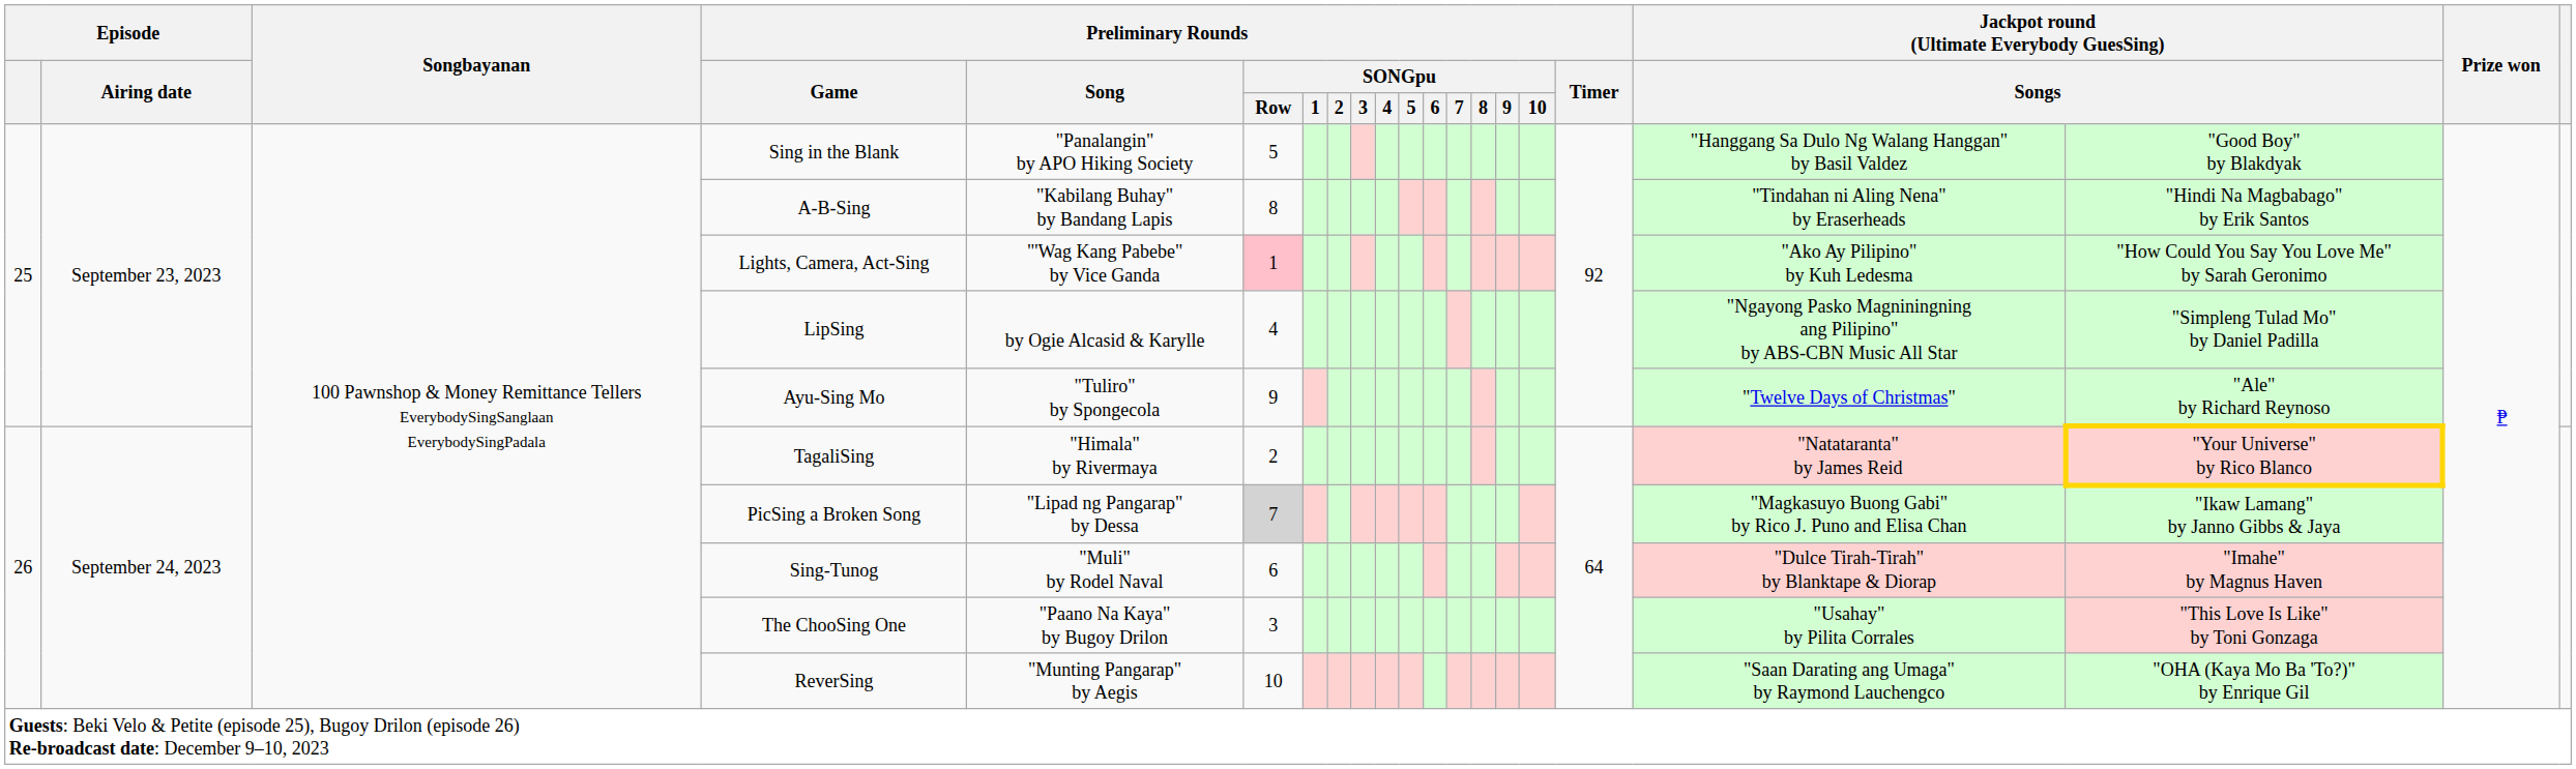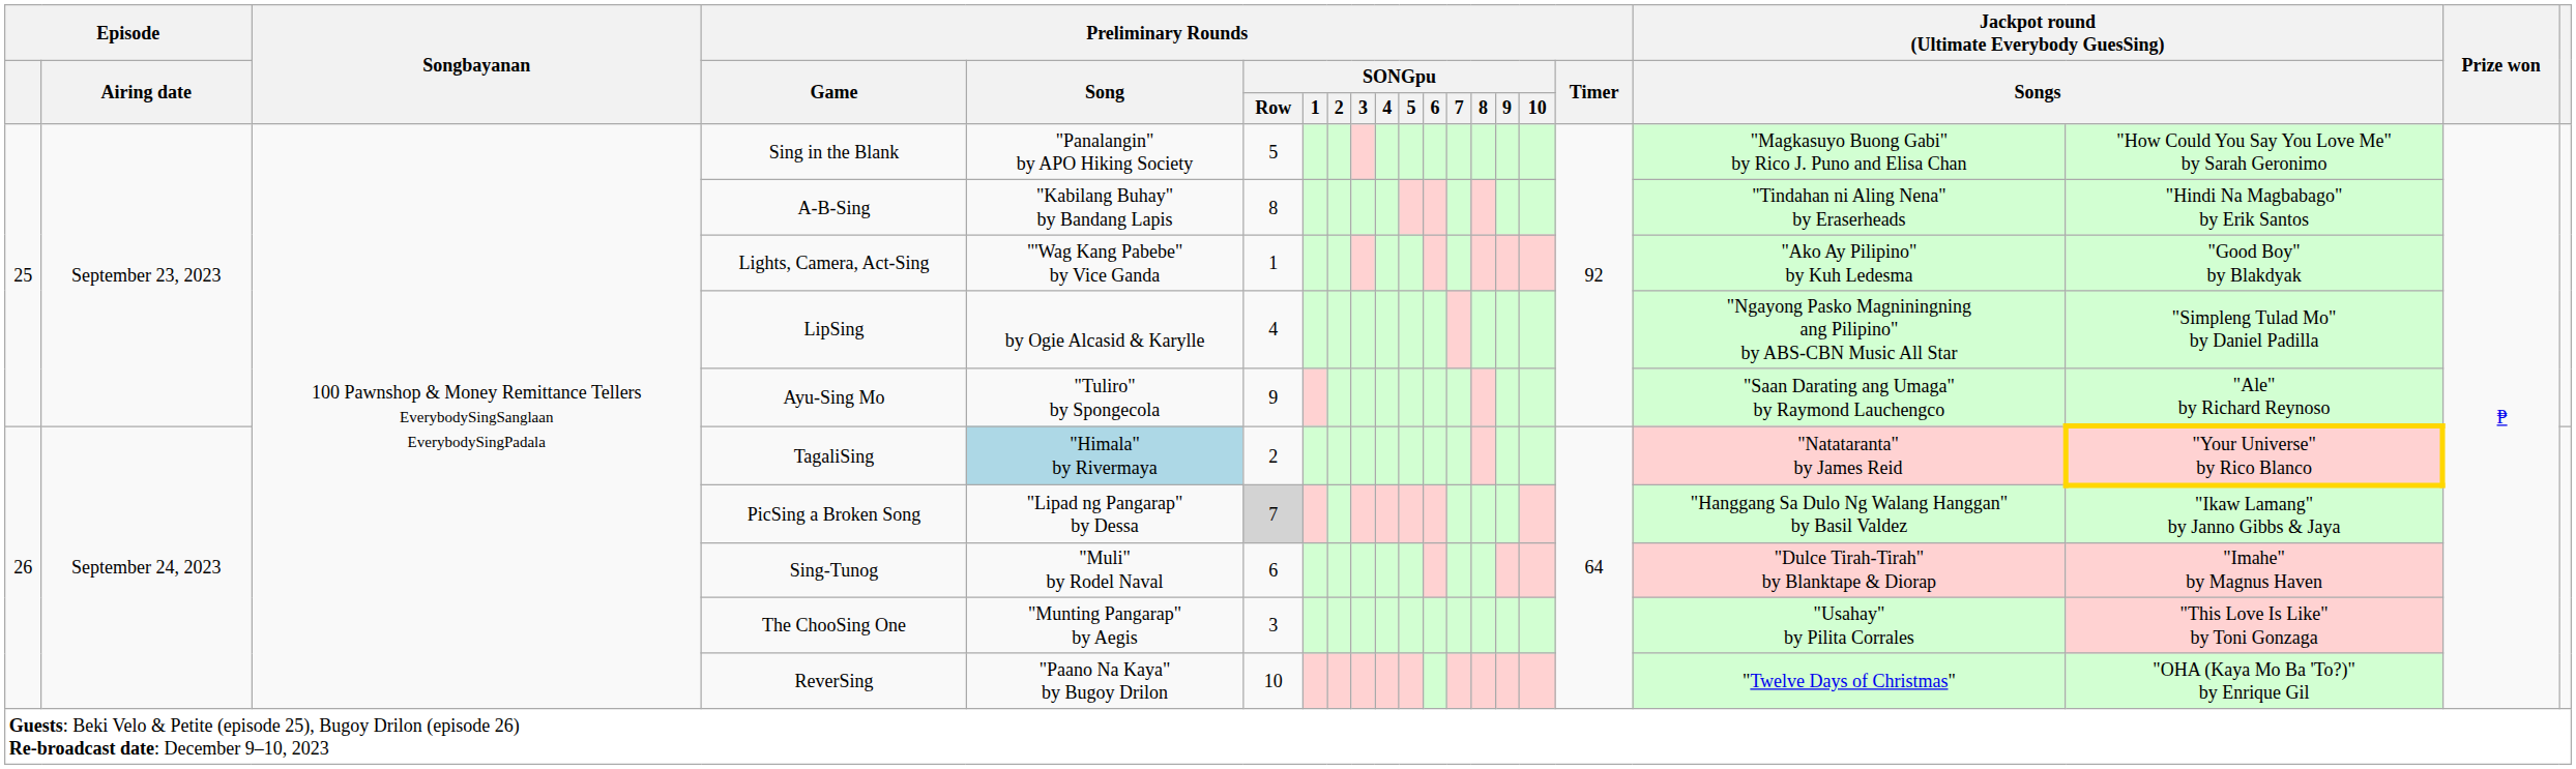 <table class="wikitable" style="text-align:center; font-size:90%; line-height:18px;" width="100%">
 <tr>
 <th colspan="2">Episode</th>
 <th rowspan="3">Songbayanan</th>
 <th colspan="14">Preliminary Rounds</th>
 <th colspan="2">Jackpot round<br><strong>(Ultimate Everybody GuesSing)</strong></th>
 <th rowspan="3">Prize won</th>
 <th rowspan="3"></th>
 </tr>
 <tr>
 <th rowspan="2"></th>
 <th rowspan="2">Airing date</th>
 <th rowspan="2">Game</th>
 <th rowspan="2">Song</th>
 <th colspan="11">SONGpu</th>
 <th rowspan="2">Timer</th>
 <th colspan="2" rowspan="2">Songs</th>
 </tr>
 <tr>
 <th>Row</th>
 <th>1</th>
 <th>2</th>
 <th>3</th>
 <th>4</th>
 <th>5</th>
 <th>6</th>
 <th>7</th>
 <th>8</th>
 <th>9</th>
 <th>10</th>
 </tr>
 <tr>
 <td rowspan="5">25</td>
 <td rowspan="5">September 23, 2023</td>
 <td rowspan="10">100 Pawnshop & Money Remittance Tellers<br><small>EverybodySingSanglaan<br>EverybodySingPadala</small></td>
 <td>Sing in the Blank</td>
 <td>"Panalangin"<br>by APO Hiking Society</td>
 <td>5</td>
 <td style="background:#D2FFD2"></td>
 <td style="background:#D2FFD2"></td>
 <td style="background:#FFD2D2"></td>
 <td style="background:#D2FFD2"></td>
 <td style="background:#D2FFD2"></td>
 <td style="background:#D2FFD2"></td>
 <td style="background:#D2FFD2"></td>
 <td style="background:#D2FFD2"></td>
 <td style="background:#D2FFD2"></td>
 <td style="background:#D2FFD2"></td>
 <td rowspan="5">92<br></td>
-<td style="background:#D2FFD2">"Hanggang Sa Dulo Ng Walang Hanggan"<br>by Basil Valdez</td>
-<td style="background:#D2FFD2">"Good Boy"<br>by Blakdyak</td>
+<td style="background:#D2FFD2">"Magkasuyo Buong Gabi"<br>by Rico J. Puno and Elisa Chan</td>
+<td style="background:#D2FFD2">"How Could You Say You Love Me"<br>by Sarah Geronimo</td>
 <td rowspan="10"><a href='#'>₱</a></td>
 <td rowspan="5"><br></td>
 </tr>
 <tr>
 <td>A-B-Sing</td>
 <td>"Kabilang Buhay"<br>by Bandang Lapis</td>
 <td>8</td>
 <td style="background:#D2FFD2"></td>
 <td style="background:#D2FFD2"></td>
 <td style="background:#D2FFD2"></td>
 <td style="background:#D2FFD2"></td>
 <td style="background:#FFD2D2"></td>
 <td style="background:#FFD2D2"></td>
 <td style="background:#D2FFD2"></td>
 <td style="background:#FFD2D2"></td>
 <td style="background:#D2FFD2"></td>
 <td style="background:#D2FFD2"></td>
 <td style="background:#D2FFD2">"Tindahan ni Aling Nena"<br>by Eraserheads</td>
 <td style="background:#D2FFD2">"Hindi Na Magbabago"<br>by Erik Santos</td>
 </tr>
 <tr>
 <td>Lights, Camera, Act-Sing</td>
 <td>"'Wag Kang Pabebe"<br>by Vice Ganda</td>
-<td style="background: pink;">1</td>
+<td>1</td>
 <td style="background:#D2FFD2"></td>
 <td style="background:#D2FFD2"></td>
 <td style="background:#FFD2D2"></td>
 <td style="background:#D2FFD2"></td>
 <td style="background:#D2FFD2"></td>
 <td style="background:#FFD2D2"></td>
 <td style="background:#D2FFD2"></td>
 <td style="background:#FFD2D2"></td>
 <td style="background:#FFD2D2"></td>
 <td style="background:#FFD2D2"></td>
 <td style="background:#D2FFD2">"Ako Ay Pilipino"<br>by Kuh Ledesma</td>
-<td style="background:#D2FFD2">"How Could You Say You Love Me"<br>by Sarah Geronimo</td>
+<td style="background:#D2FFD2">"Good Boy"<br>by Blakdyak</td>
 </tr>
 <tr>
 <td>LipSing</td>
 <td><br>by Ogie Alcasid & Karylle</td>
 <td>4</td>
 <td style="background:#D2FFD2"></td>
 <td style="background:#D2FFD2"></td>
 <td style="background:#D2FFD2"></td>
 <td style="background:#D2FFD2"></td>
 <td style="background:#D2FFD2"></td>
 <td style="background:#D2FFD2"></td>
 <td style="background:#FFD2D2"></td>
 <td style="background:#D2FFD2"></td>
 <td style="background:#D2FFD2"></td>
 <td style="background:#D2FFD2"></td>
 <td style="background:#D2FFD2">"Ngayong Pasko Magniningning<br>ang Pilipino"<br>by ABS-CBN Music All Star</td>
 <td style="background:#D2FFD2">"Simpleng Tulad Mo"<br>by Daniel Padilla</td>
 </tr>
 <tr>
 <td>Ayu-Sing Mo</td>
 <td>"Tuliro"<br>by Spongecola</td>
 <td>9</td>
 <td style="background:#FFD2D2"></td>
 <td style="background:#D2FFD2"></td>
 <td style="background:#D2FFD2"></td>
 <td style="background:#D2FFD2"></td>
 <td style="background:#D2FFD2"></td>
 <td style="background:#D2FFD2"></td>
 <td style="background:#D2FFD2"></td>
 <td style="background:#FFD2D2"></td>
 <td style="background:#D2FFD2"></td>
 <td style="background:#D2FFD2"></td>
-<td style="background:#D2FFD2">"<a href='#'>Twelve Days of Christmas</a>"</td>
+<td style="background:#D2FFD2">"Saan Darating ang Umaga"<br>by Raymond Lauchengco</td>
 <td style="background:#D2FFD2">"Ale"<br>by Richard Reynoso</td>
 </tr>
 <tr>
 <td rowspan="5">26</td>
 <td rowspan="5">September 24, 2023</td>
 <td>TagaliSing</td>
-<td>"Himala"<br>by Rivermaya</td>
+<td style="background: lightblue;">"Himala"<br>by Rivermaya</td>
 <td>2</td>
 <td style="background:#D2FFD2"></td>
 <td style="background:#D2FFD2"></td>
 <td style="background:#D2FFD2"></td>
 <td style="background:#D2FFD2"></td>
 <td style="background:#D2FFD2"></td>
 <td style="background:#D2FFD2"></td>
 <td style="background:#D2FFD2"></td>
 <td style="background:#FFD2D2"></td>
 <td style="background:#D2FFD2"></td>
 <td style="background:#D2FFD2"></td>
 <td rowspan="5">64<br></td>
 <td style="background:#FFD2D2">"Natataranta"<br>by James Reid</td>
 <td style="background: #FFD2D2; border:solid 4px #FFD700;">"Your Universe"<br>by Rico Blanco</td>
 <td rowspan="5"><br></td>
 </tr>
 <tr>
 <td>PicSing a Broken Song</td>
 <td>"Lipad ng Pangarap"<br>by Dessa</td>
 <td style="background: lightgrey;">7</td>
 <td style="background:#FFD2D2"></td>
 <td style="background:#D2FFD2"></td>
 <td style="background:#FFD2D2"></td>
 <td style="background:#FFD2D2"></td>
 <td style="background:#FFD2D2"></td>
 <td style="background:#FFD2D2"></td>
 <td style="background:#D2FFD2"></td>
 <td style="background:#D2FFD2"></td>
 <td style="background:#D2FFD2"></td>
 <td style="background:#FFD2D2"></td>
-<td style="background:#D2FFD2">"Magkasuyo Buong Gabi"<br>by Rico J. Puno and Elisa Chan</td>
+<td style="background:#D2FFD2">"Hanggang Sa Dulo Ng Walang Hanggan"<br>by Basil Valdez</td>
 <td style="background:#D2FFD2">"Ikaw Lamang"<br>by Janno Gibbs & Jaya</td>
 </tr>
 <tr>
 <td>Sing-Tunog</td>
 <td>"Muli"<br>by Rodel Naval</td>
 <td>6</td>
 <td style="background:#D2FFD2"></td>
 <td style="background:#D2FFD2"></td>
 <td style="background:#D2FFD2"></td>
 <td style="background:#D2FFD2"></td>
 <td style="background:#D2FFD2"></td>
 <td style="background:#FFD2D2"></td>
 <td style="background:#D2FFD2"></td>
 <td style="background:#D2FFD2"></td>
 <td style="background:#FFD2D2"></td>
 <td style="background:#FFD2D2"></td>
 <td style="background:#FFD2D2">"Dulce Tirah-Tirah"<br>by Blanktape & Diorap</td>
 <td style="background:#FFD2D2">"Imahe"<br>by Magnus Haven</td>
 </tr>
 <tr>
 <td>The ChooSing One</td>
-<td>"Paano Na Kaya"<br>by Bugoy Drilon</td>
+<td>"Munting Pangarap"<br>by Aegis</td>
 <td>3</td>
 <td style="background:#D2FFD2"></td>
 <td style="background:#D2FFD2"></td>
 <td style="background:#D2FFD2"></td>
 <td style="background:#D2FFD2"></td>
 <td style="background:#D2FFD2"></td>
 <td style="background:#D2FFD2"></td>
 <td style="background:#D2FFD2"></td>
 <td style="background:#D2FFD2"></td>
 <td style="background:#D2FFD2"></td>
 <td style="background:#D2FFD2"></td>
 <td style="background:#D2FFD2">"Usahay"<br>by Pilita Corrales</td>
 <td style="background:#FFD2D2">"This Love Is Like"<br>by Toni Gonzaga</td>
 </tr>
 <tr>
 <td>ReverSing</td>
-<td>"Munting Pangarap"<br>by Aegis</td>
+<td>"Paano Na Kaya"<br>by Bugoy Drilon</td>
 <td>10</td>
 <td style="background:#FFD2D2"></td>
 <td style="background:#FFD2D2"></td>
 <td style="background:#FFD2D2"></td>
 <td style="background:#FFD2D2"></td>
 <td style="background:#FFD2D2"></td>
 <td style="background:#D2FFD2"></td>
 <td style="background:#FFD2D2"></td>
 <td style="background:#FFD2D2"></td>
 <td style="background:#FFD2D2"></td>
 <td style="background:#FFD2D2"></td>
-<td style="background:#D2FFD2">"Saan Darating ang Umaga"<br>by Raymond Lauchengco</td>
+<td style="background:#D2FFD2">"<a href='#'>Twelve Days of Christmas</a>"</td>
 <td style="background:#D2FFD2">"OHA (Kaya Mo Ba 'To?)"<br>by Enrique Gil</td>
 </tr>
 <tr>
 <td colspan="21" style="background:white;" align="left"><strong>Guests</strong>: Beki Velo & Petite (episode 25), Bugoy Drilon (episode 26)<br><strong>Re-broadcast date</strong>: December 9–10, 2023</td>
 </tr>
 </table>
